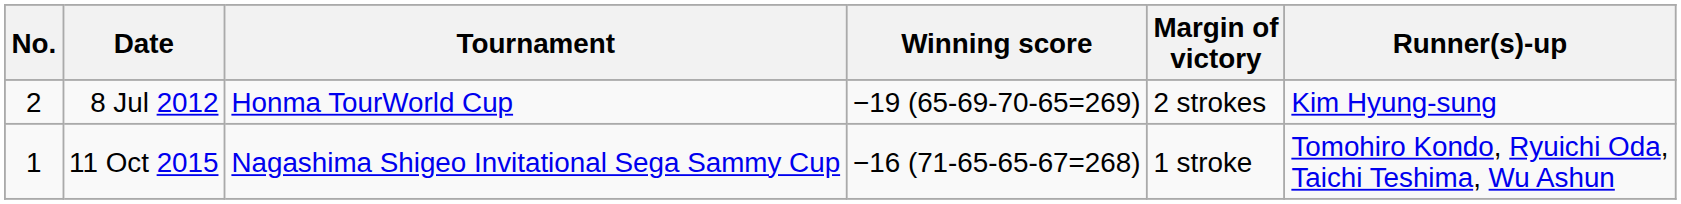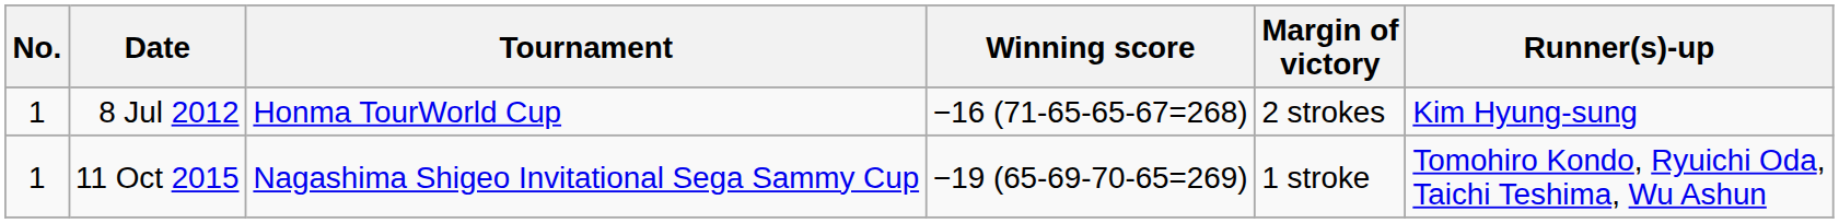 <table class="wikitable" style="font-size:95%;">
 <tr>
 <th>No.</th>
 <th>Date</th>
 <th>Tournament</th>
 <th>Winning score</th>
 <th>Margin of<br>victory</th>
 <th>Runner(s)-up</th>
 </tr>
 <tr>
-<td align=center>2</td>
+<td align=center>1</td>
 <td align=right>8 Jul <a href='#'>2012</a></td>
 <td><a href='#'>Honma TourWorld Cup</a></td>
-<td>−19 (65-69-70-65=269)</td>
+<td>−16 (71-65-65-67=268)</td>
 <td>2 strokes</td>
 <td> <a href='#'>Kim Hyung-sung</a></td>
 </tr>
 <tr>
 <td align=center>1</td>
 <td align=right>11 Oct <a href='#'>2015</a></td>
 <td><a href='#'>Nagashima Shigeo Invitational Sega Sammy Cup</a></td>
-<td>−16 (71-65-65-67=268)</td>
+<td>−19 (65-69-70-65=269)</td>
 <td>1 stroke</td>
 <td> <a href='#'>Tomohiro Kondo</a>,  <a href='#'>Ryuichi Oda</a>,<br> <a href='#'>Taichi Teshima</a>,  <a href='#'>Wu Ashun</a></td>
 </tr>
 </table>
